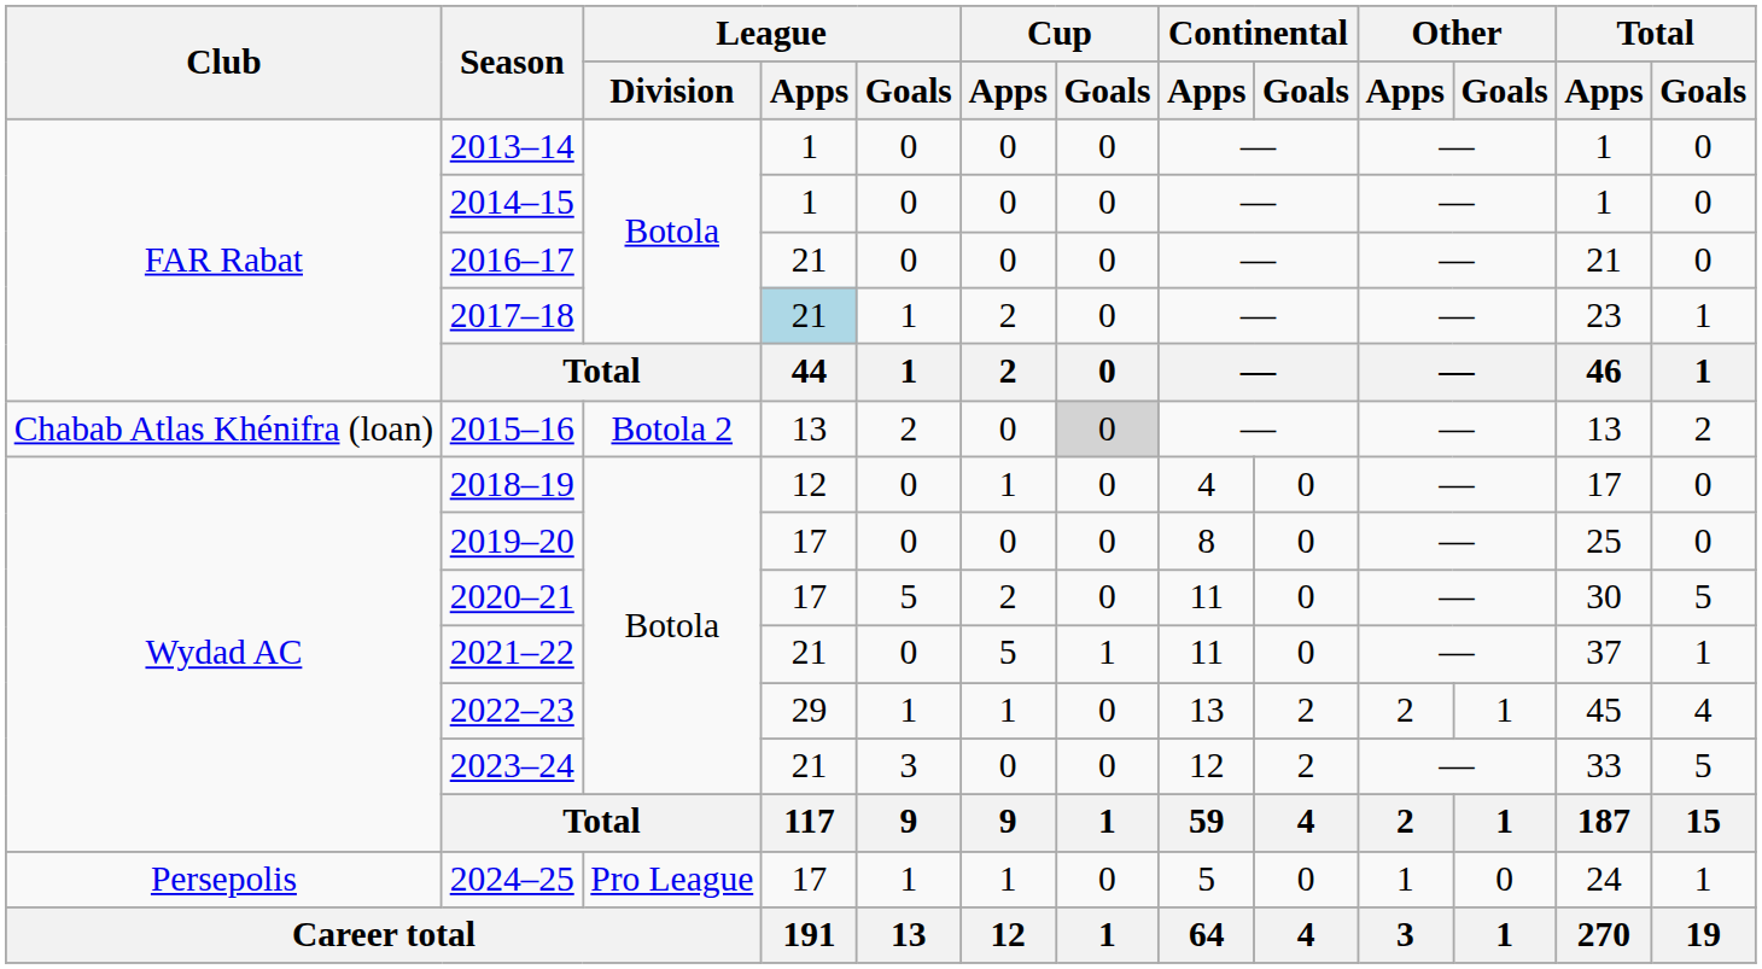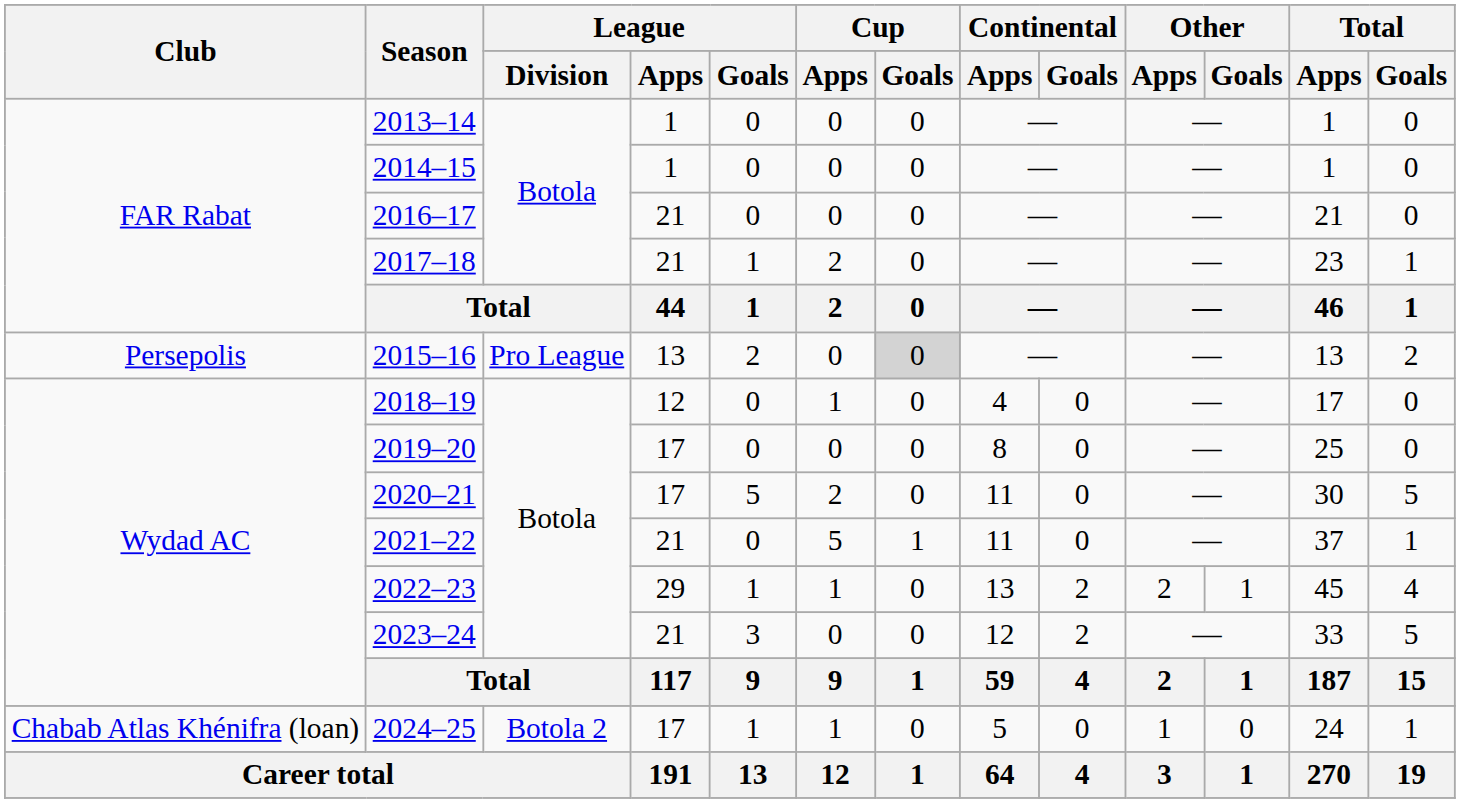 <table class="wikitable" style="text-align:center">
 <tr>
 <th rowspan="2">Club</th>
 <th rowspan="2">Season</th>
 <th colspan="3">League</th>
 <th colspan="2">Cup</th>
 <th colspan="2">Continental</th>
 <th colspan="2">Other</th>
 <th colspan="2">Total</th>
 </tr>
 <tr>
 <th>Division</th>
 <th>Apps</th>
 <th>Goals</th>
 <th>Apps</th>
 <th>Goals</th>
 <th>Apps</th>
 <th>Goals</th>
 <th>Apps</th>
 <th>Goals</th>
 <th>Apps</th>
 <th>Goals</th>
 </tr>
 <tr>
 <td rowspan="5"><a href='#'>FAR Rabat</a></td>
 <td><a href='#'>2013–14</a></td>
 <td rowspan="4"><a href='#'>Botola</a></td>
 <td>1</td>
 <td>0</td>
 <td>0</td>
 <td>0</td>
 <td colspan="2">—</td>
 <td colspan="2">—</td>
 <td>1</td>
 <td>0</td>
 </tr>
 <tr>
 <td><a href='#'>2014–15</a></td>
 <td>1</td>
 <td>0</td>
 <td>0</td>
 <td>0</td>
 <td colspan="2">—</td>
 <td colspan="2">—</td>
 <td>1</td>
 <td>0</td>
 </tr>
 <tr>
 <td><a href='#'>2016–17</a></td>
 <td>21</td>
 <td>0</td>
 <td>0</td>
 <td>0</td>
 <td colspan="2">—</td>
 <td colspan="2">—</td>
 <td>21</td>
 <td>0</td>
 </tr>
 <tr>
 <td><a href='#'>2017–18</a></td>
-<td style="background: lightblue;">21</td>
+<td>21</td>
 <td>1</td>
 <td>2</td>
 <td>0</td>
 <td colspan="2">—</td>
 <td colspan="2">—</td>
 <td>23</td>
 <td>1</td>
 </tr>
 <tr>
 <th colspan="2">Total</th>
 <th>44</th>
 <th>1</th>
 <th>2</th>
 <th>0</th>
 <th colspan="2">—</th>
 <th colspan="2">—</th>
 <th>46</th>
 <th>1</th>
 </tr>
 <tr>
-<td><a href='#'>Chabab Atlas Khénifra</a> (loan)</td>
+<td><a href='#'>Persepolis</a></td>
 <td><a href='#'>2015–16</a></td>
-<td><a href='#'>Botola 2</a></td>
+<td><a href='#'>Pro League</a></td>
 <td>13</td>
 <td>2</td>
 <td>0</td>
 <td style="background: lightgrey;">0</td>
 <td colspan="2">—</td>
 <td colspan="2">—</td>
 <td>13</td>
 <td>2</td>
 </tr>
 <tr>
 <td rowspan="7"><a href='#'>Wydad AC</a></td>
 <td><a href='#'>2018–19</a></td>
 <td rowspan="6">Botola</td>
 <td>12</td>
 <td>0</td>
 <td>1</td>
 <td>0</td>
 <td>4</td>
 <td>0</td>
 <td colspan="2">—</td>
 <td>17</td>
 <td>0</td>
 </tr>
 <tr>
 <td><a href='#'>2019–20</a></td>
 <td>17</td>
 <td>0</td>
 <td>0</td>
 <td>0</td>
 <td>8</td>
 <td>0</td>
 <td colspan="2">—</td>
 <td>25</td>
 <td>0</td>
 </tr>
 <tr>
 <td><a href='#'>2020–21</a></td>
 <td>17</td>
 <td>5</td>
 <td>2</td>
 <td>0</td>
 <td>11</td>
 <td>0</td>
 <td colspan="2">—</td>
 <td>30</td>
 <td>5</td>
 </tr>
 <tr>
 <td><a href='#'>2021–22</a></td>
 <td>21</td>
 <td>0</td>
 <td>5</td>
 <td>1</td>
 <td>11</td>
 <td>0</td>
 <td colspan="2">—</td>
 <td>37</td>
 <td>1</td>
 </tr>
 <tr>
 <td><a href='#'>2022–23</a></td>
 <td>29</td>
 <td>1</td>
 <td>1</td>
 <td>0</td>
 <td>13</td>
 <td>2</td>
 <td>2</td>
 <td>1</td>
 <td>45</td>
 <td>4</td>
 </tr>
 <tr>
 <td><a href='#'>2023–24</a></td>
 <td>21</td>
 <td>3</td>
 <td>0</td>
 <td>0</td>
 <td>12</td>
 <td>2</td>
 <td colspan="2">—</td>
 <td>33</td>
 <td>5</td>
 </tr>
 <tr>
 <th colspan="2">Total</th>
 <th>117</th>
 <th>9</th>
 <th>9</th>
 <th>1</th>
 <th>59</th>
 <th>4</th>
 <th>2</th>
 <th>1</th>
 <th>187</th>
 <th>15</th>
 </tr>
 <tr>
-<td><a href='#'>Persepolis</a></td>
+<td><a href='#'>Chabab Atlas Khénifra</a> (loan)</td>
 <td><a href='#'>2024–25</a></td>
-<td><a href='#'>Pro League</a></td>
+<td><a href='#'>Botola 2</a></td>
 <td>17</td>
 <td>1</td>
 <td>1</td>
 <td>0</td>
 <td>5</td>
 <td>0</td>
 <td>1</td>
 <td>0</td>
 <td>24</td>
 <td>1</td>
 </tr>
 <tr>
 <th colspan="3">Career total</th>
 <th>191</th>
 <th>13</th>
 <th>12</th>
 <th>1</th>
 <th>64</th>
 <th>4</th>
 <th>3</th>
 <th>1</th>
 <th>270</th>
 <th>19</th>
 </tr>
 </table>
